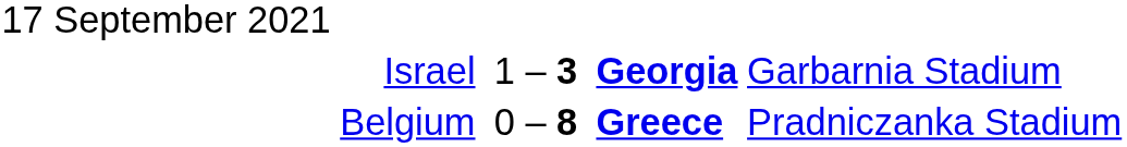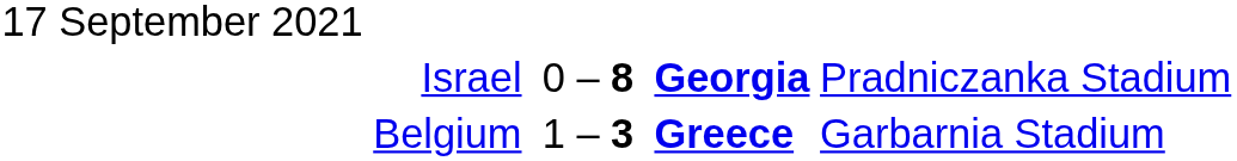 <table>
 <tr>
 <td>17 September 2021</td>
 </tr>
 <tr>
 <td></td>
 <td align=right><a href='#'>Israel</a></td>
 <td></td>
-<td>1 – <strong>3</strong></td>
+<td>0 – <strong>8</strong></td>
 <td></td>
 <td><strong><a href='#'>Georgia</a></strong></td>
-<td><a href='#'>Garbarnia Stadium</a></td>
+<td><a href='#'>Pradniczanka Stadium</a></td>
 </tr>
 <tr>
 <td></td>
 <td align=right><a href='#'>Belgium</a></td>
 <td></td>
-<td>0 – <strong>8</strong></td>
+<td>1 – <strong>3</strong></td>
 <td></td>
 <td><strong><a href='#'>Greece</a></strong></td>
-<td><a href='#'>Pradniczanka Stadium</a></td>
+<td><a href='#'>Garbarnia Stadium</a></td>
 </tr>
 </table>
